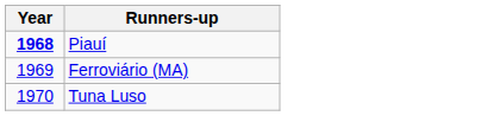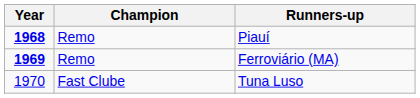 <table class="wikitable">
 <tr>
 <th width=50>Year</th>
+<th width=200>Champion</th>
 <th width=200>Runners-up</th>
 </tr>
 <tr>
 <td align=center><strong><a href='#'>1968</a></strong></td>
+<td> <a href='#'>Remo</a></td>
 <td> <a href='#'>Piauí</a></td>
 </tr>
 <tr>
-<td align=center><a href='#'>1969</a></td>
+<td align=center><strong><a href='#'>1969</a></strong></td>
+<td> <a href='#'>Remo</a></td>
 <td> <a href='#'>Ferroviário (MA)</a></td>
 </tr>
 <tr>
 <td align=center><a href='#'>1970</a></td>
+<td> <a href='#'>Fast Clube</a></td>
 <td> <a href='#'>Tuna Luso</a></td>
 </tr>
 </table>
